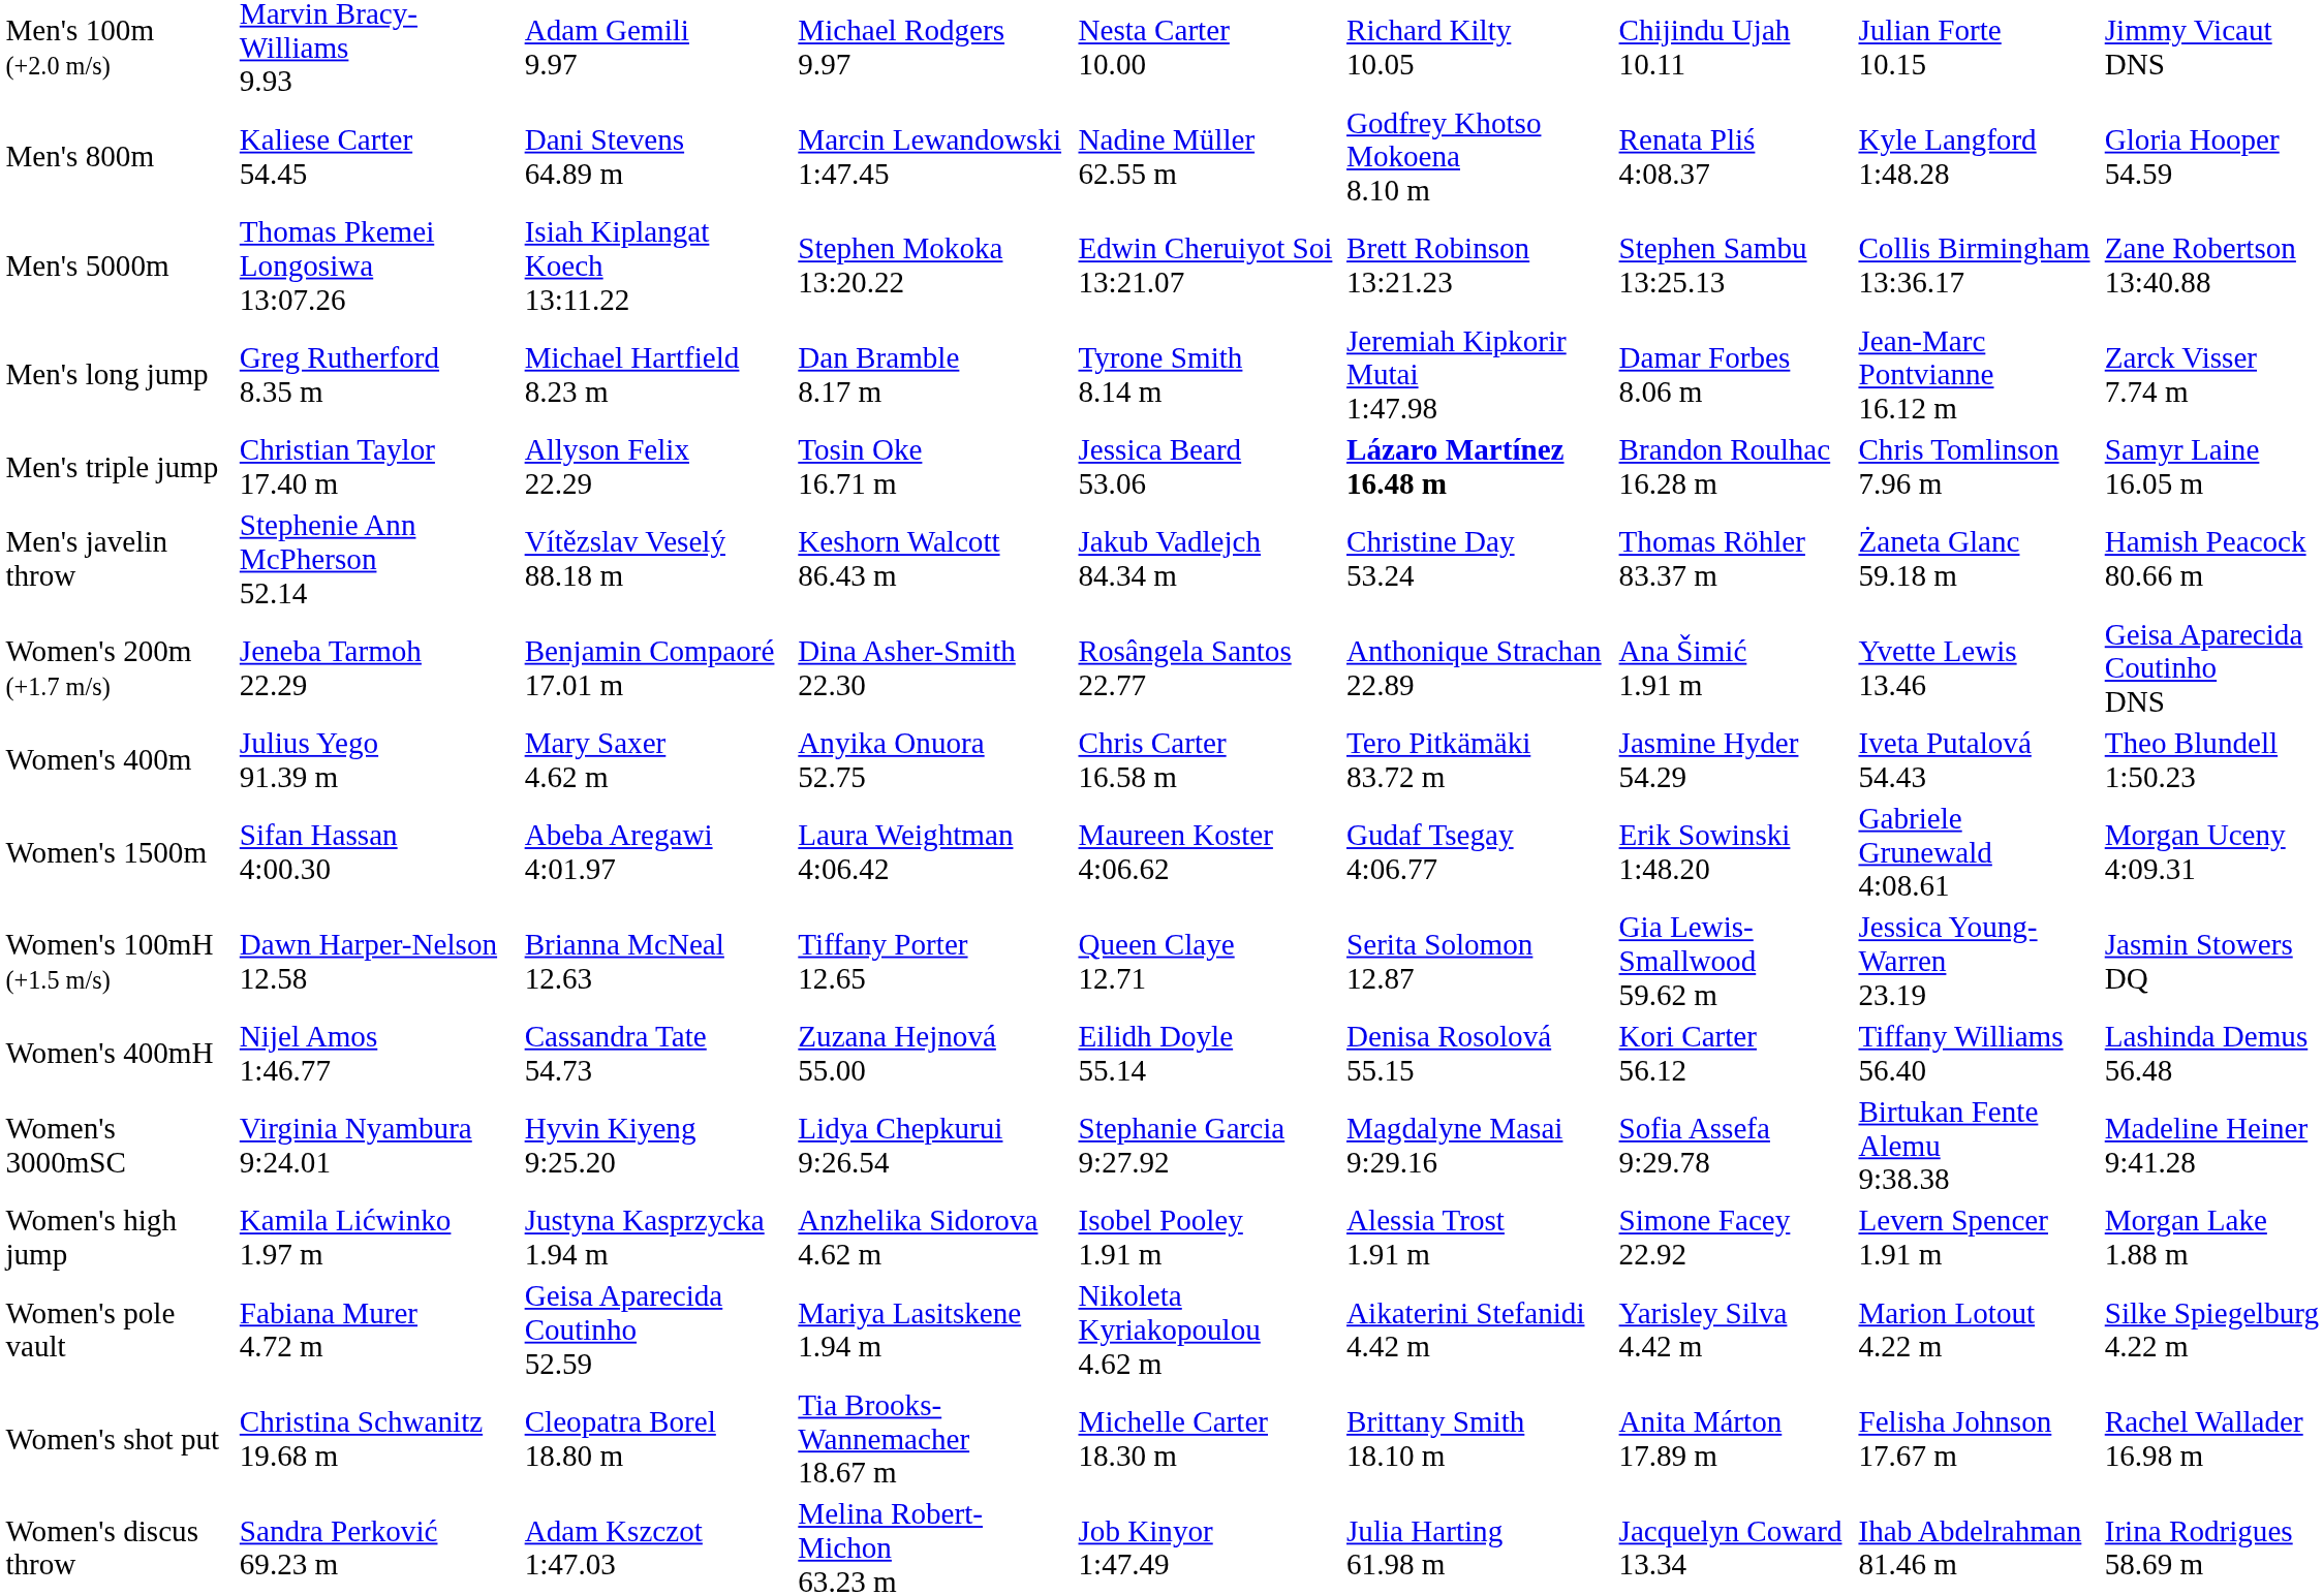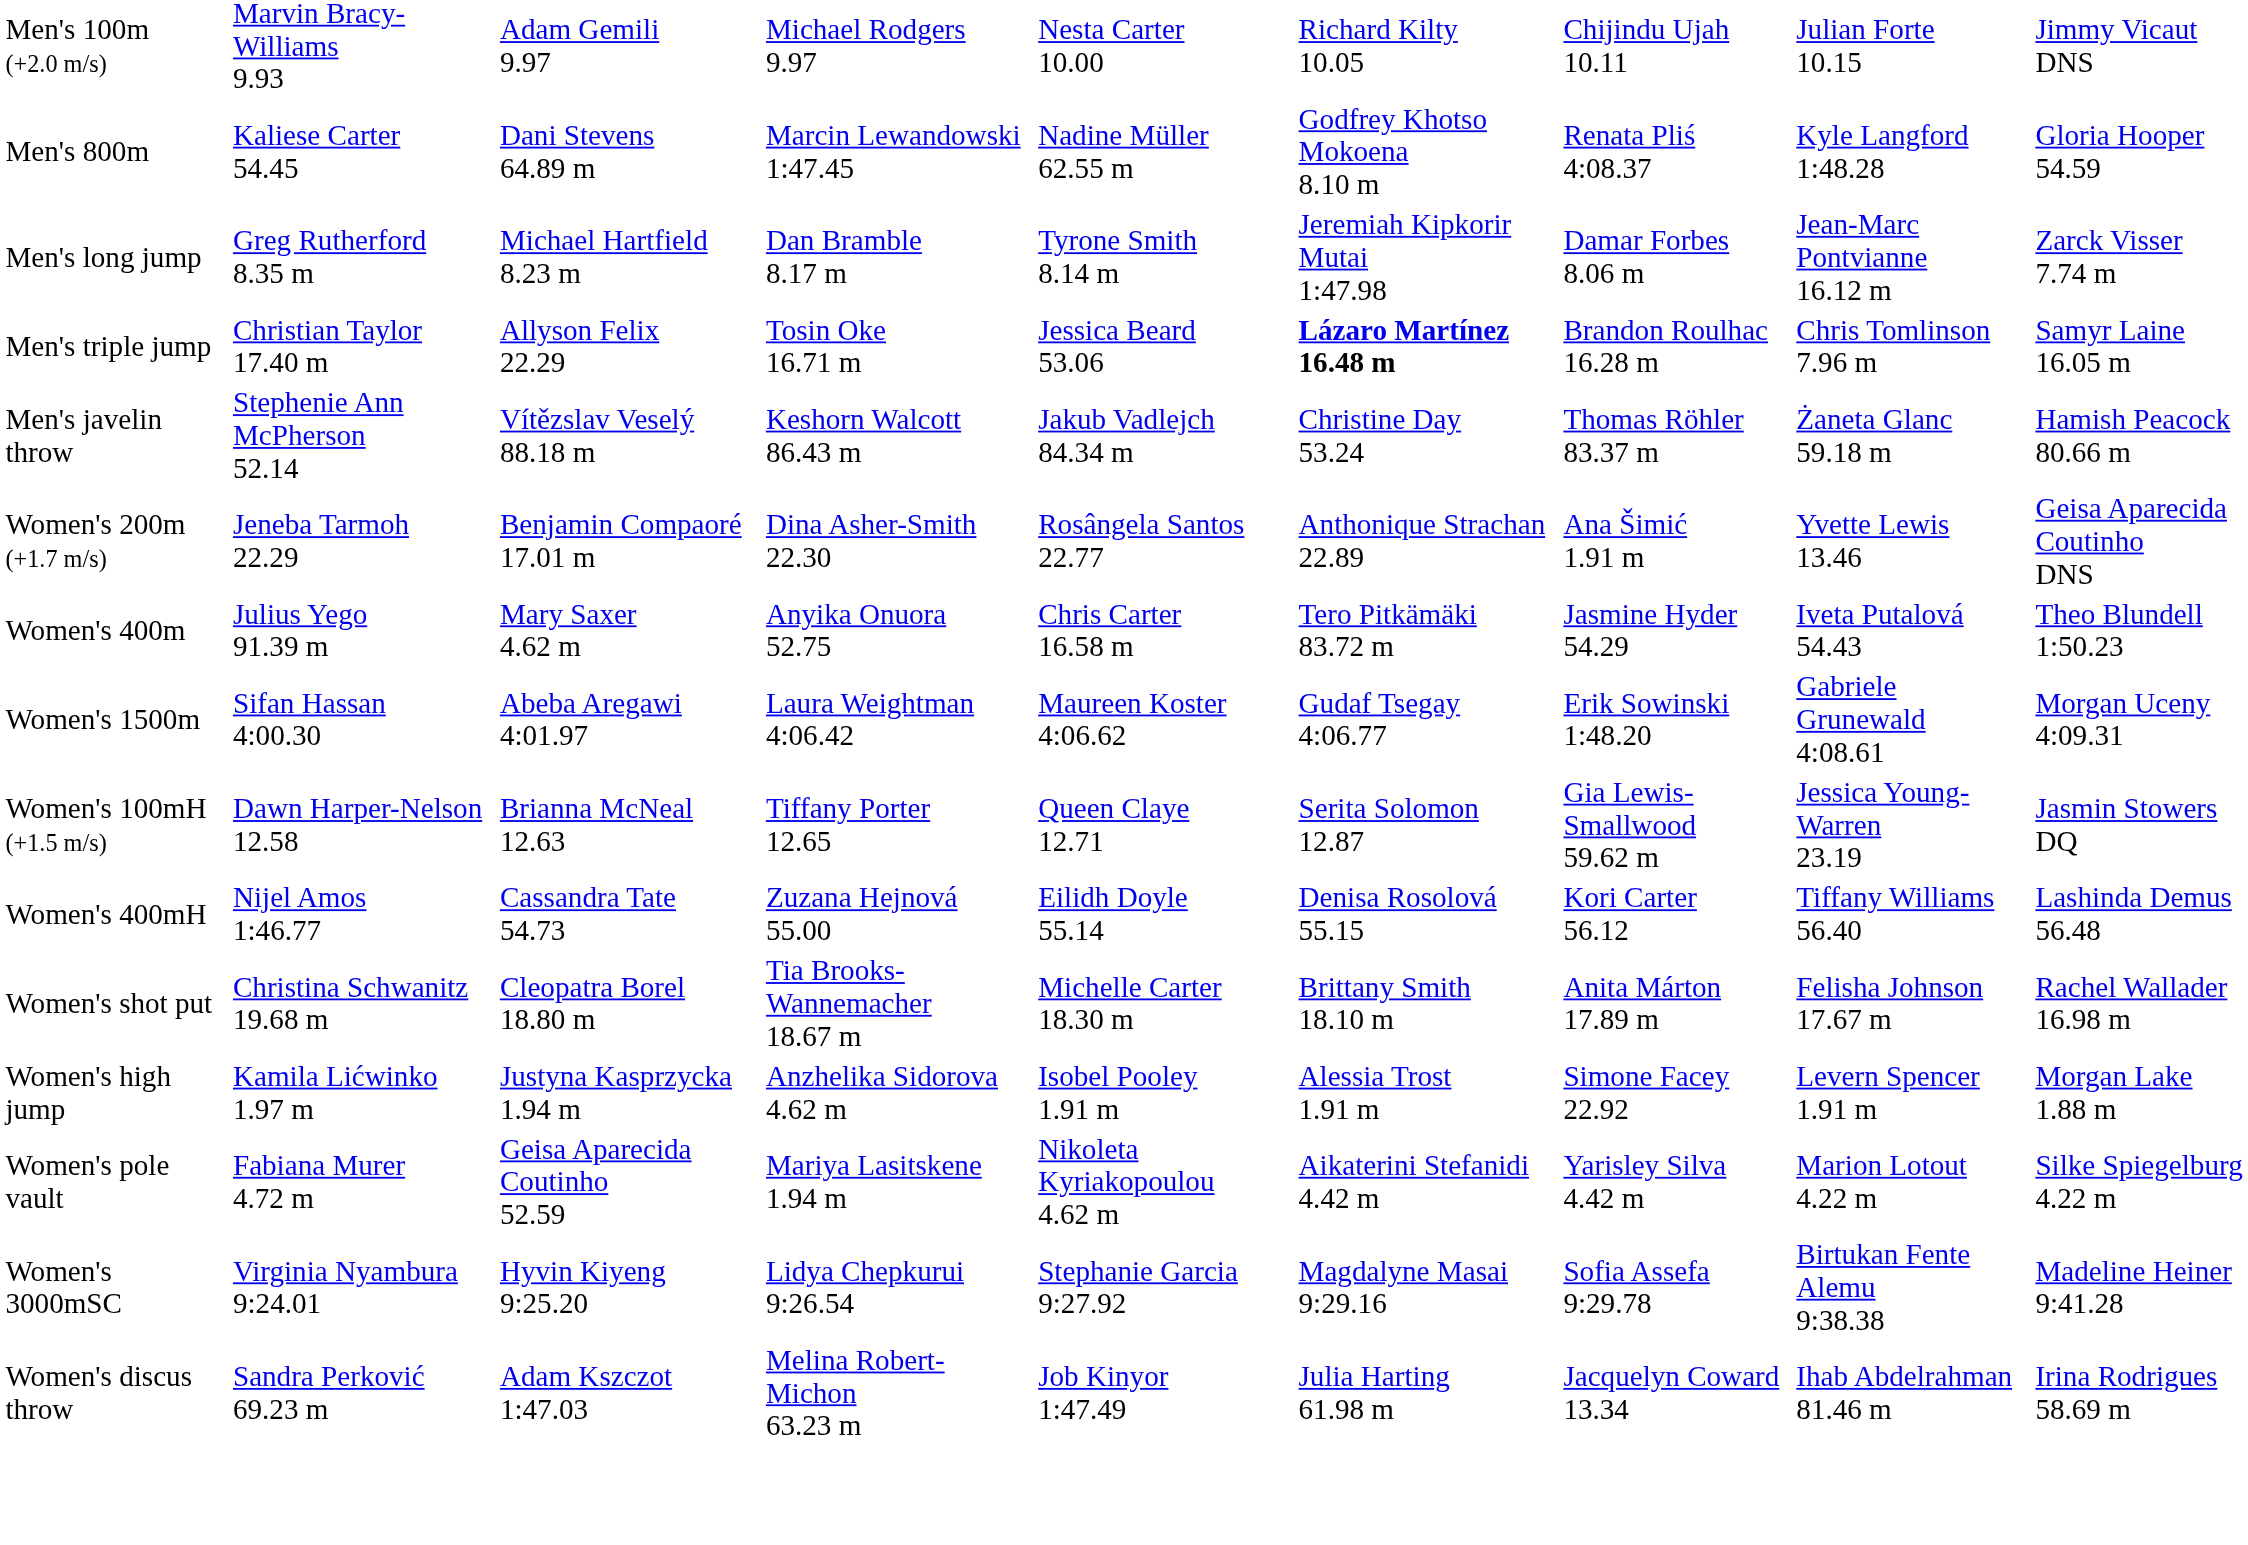 <table>
 <tr>
 <td>Men's 100m<br><small>(+2.0 m/s)</small></td>
 <td><a href='#'>Marvin Bracy-Williams</a><br>  9.93</td>
 <td><a href='#'>Adam Gemili</a><br>  9.97</td>
 <td><a href='#'>Michael Rodgers</a><br>  9.97</td>
 <td><a href='#'>Nesta Carter</a><br>  10.00</td>
 <td><a href='#'>Richard Kilty</a><br>  10.05</td>
 <td><a href='#'>Chijindu Ujah</a><br>  10.11</td>
 <td><a href='#'>Julian Forte</a><br>  10.15</td>
 <td><a href='#'>Jimmy Vicaut</a><br>  DNS</td>
 </tr>
 <tr>
 <td>Men's 800m</td>
 <td><a href='#'>Kaliese Carter</a><br>  54.45</td>
 <td><a href='#'>Dani Stevens</a><br>  64.89 m</td>
 <td><a href='#'>Marcin Lewandowski</a><br>  1:47.45</td>
 <td><a href='#'>Nadine Müller</a><br>  62.55 m</td>
 <td><a href='#'>Godfrey Khotso Mokoena</a><br>  8.10 m</td>
 <td><a href='#'>Renata Pliś</a><br>  4:08.37</td>
 <td><a href='#'>Kyle Langford</a><br>  1:48.28</td>
 <td><a href='#'>Gloria Hooper</a><br>  54.59</td>
-</tr>
-<tr>
-<td>Men's 5000m</td>
-<td><a href='#'>Thomas Pkemei Longosiwa</a><br>  13:07.26</td>
-<td><a href='#'>Isiah Kiplangat Koech</a><br>  13:11.22</td>
-<td><a href='#'>Stephen Mokoka</a><br>  13:20.22</td>
-<td><a href='#'>Edwin Cheruiyot Soi</a><br>  13:21.07</td>
-<td><a href='#'>Brett Robinson</a><br>  13:21.23</td>
-<td><a href='#'>Stephen Sambu</a><br>  13:25.13</td>
-<td><a href='#'>Collis Birmingham</a><br>  13:36.17</td>
-<td><a href='#'>Zane Robertson</a><br>  13:40.88</td>
 </tr>
 <tr>
 <td>Men's long jump</td>
 <td><a href='#'>Greg Rutherford</a><br>  8.35 m</td>
 <td><a href='#'>Michael Hartfield</a><br>  8.23 m</td>
 <td><a href='#'>Dan Bramble</a><br>  8.17 m</td>
 <td><a href='#'>Tyrone Smith</a><br>  8.14 m</td>
 <td><a href='#'>Jeremiah Kipkorir Mutai</a><br>  1:47.98</td>
 <td><a href='#'>Damar Forbes</a><br>  8.06 m</td>
 <td><a href='#'>Jean-Marc Pontvianne</a><br>  16.12 m</td>
 <td><a href='#'>Zarck Visser</a><br>  7.74 m</td>
 </tr>
 <tr>
 <td>Men's triple jump</td>
 <td><a href='#'>Christian Taylor</a><br>  17.40 m</td>
 <td><a href='#'>Allyson Felix</a><br>  22.29</td>
 <td><a href='#'>Tosin Oke</a><br>  16.71 m</td>
 <td><a href='#'>Jessica Beard</a><br>  53.06</td>
 <td><strong><a href='#'>Lázaro Martínez</a><br>  16.48 m</strong></td>
 <td><a href='#'>Brandon Roulhac</a><br>  16.28 m</td>
 <td><a href='#'>Chris Tomlinson</a><br>  7.96 m</td>
 <td><a href='#'>Samyr Laine</a><br>  16.05 m</td>
 </tr>
 <tr>
 <td>Men's javelin throw</td>
 <td><a href='#'>Stephenie Ann McPherson</a><br>  52.14</td>
 <td><a href='#'>Vítězslav Veselý</a><br>  88.18 m</td>
 <td><a href='#'>Keshorn Walcott</a><br>  86.43 m</td>
 <td><a href='#'>Jakub Vadlejch</a><br>  84.34 m</td>
 <td><a href='#'>Christine Day</a><br>  53.24</td>
 <td><a href='#'>Thomas Röhler</a><br>  83.37 m</td>
 <td><a href='#'>Żaneta Glanc</a><br>  59.18 m</td>
 <td><a href='#'>Hamish Peacock</a><br>  80.66 m</td>
 </tr>
 <tr>
 <td>Women's 200m<br><small>(+1.7 m/s)</small></td>
 <td><a href='#'>Jeneba Tarmoh</a><br>  22.29</td>
 <td><a href='#'>Benjamin Compaoré</a><br>  17.01 m</td>
 <td><a href='#'>Dina Asher-Smith</a><br>  22.30</td>
 <td><a href='#'>Rosângela Santos</a><br>  22.77</td>
 <td><a href='#'>Anthonique Strachan</a><br>  22.89</td>
 <td><a href='#'>Ana Šimić</a><br>  1.91 m</td>
 <td><a href='#'>Yvette Lewis</a><br>  13.46</td>
 <td><a href='#'>Geisa Aparecida Coutinho</a><br>  DNS</td>
 </tr>
 <tr>
 <td>Women's 400m</td>
 <td><a href='#'>Julius Yego</a><br>  91.39 m</td>
 <td><a href='#'>Mary Saxer</a><br>  4.62 m</td>
 <td><a href='#'>Anyika Onuora</a><br>  52.75</td>
 <td><a href='#'>Chris Carter</a><br>  16.58 m</td>
 <td><a href='#'>Tero Pitkämäki</a><br>  83.72 m</td>
 <td><a href='#'>Jasmine Hyder</a><br>  54.29</td>
 <td><a href='#'>Iveta Putalová</a><br>  54.43</td>
 <td><a href='#'>Theo Blundell</a><br>  1:50.23</td>
 </tr>
 <tr>
 <td>Women's 1500m</td>
 <td><a href='#'>Sifan Hassan</a><br>  4:00.30</td>
 <td><a href='#'>Abeba Aregawi</a><br>  4:01.97</td>
 <td><a href='#'>Laura Weightman</a><br>  4:06.42</td>
 <td><a href='#'>Maureen Koster</a><br>  4:06.62</td>
 <td><a href='#'>Gudaf Tsegay</a><br>  4:06.77</td>
 <td><a href='#'>Erik Sowinski</a><br>  1:48.20</td>
 <td><a href='#'>Gabriele Grunewald</a><br>  4:08.61</td>
 <td><a href='#'>Morgan Uceny</a><br>  4:09.31</td>
 </tr>
 <tr>
 <td>Women's 100mH<br><small>(+1.5 m/s)</small></td>
 <td><a href='#'>Dawn Harper-Nelson</a><br>  12.58</td>
 <td><a href='#'>Brianna McNeal</a><br>  12.63</td>
 <td><a href='#'>Tiffany Porter</a><br>  12.65</td>
 <td><a href='#'>Queen Claye</a><br>  12.71</td>
 <td><a href='#'>Serita Solomon</a><br>  12.87</td>
 <td><a href='#'>Gia Lewis-Smallwood</a><br>  59.62 m</td>
 <td><a href='#'>Jessica Young-Warren</a><br>  23.19</td>
 <td><a href='#'>Jasmin Stowers</a><br>  DQ</td>
 </tr>
 <tr>
 <td>Women's 400mH</td>
 <td><a href='#'>Nijel Amos</a><br>  1:46.77</td>
 <td><a href='#'>Cassandra Tate</a><br>  54.73</td>
 <td><a href='#'>Zuzana Hejnová</a><br>  55.00</td>
 <td><a href='#'>Eilidh Doyle</a><br>  55.14</td>
 <td><a href='#'>Denisa Rosolová</a><br>  55.15</td>
 <td><a href='#'>Kori Carter</a><br>  56.12</td>
 <td><a href='#'>Tiffany Williams</a><br>  56.40</td>
 <td><a href='#'>Lashinda Demus</a><br>  56.48</td>
 </tr>
 <tr>
-<td>Women's 3000mSC</td>
-<td><a href='#'>Virginia Nyambura</a><br>  9:24.01</td>
-<td><a href='#'>Hyvin Kiyeng</a><br>  9:25.20</td>
-<td><a href='#'>Lidya Chepkurui</a><br>  9:26.54</td>
-<td><a href='#'>Stephanie Garcia</a><br>  9:27.92</td>
-<td><a href='#'>Magdalyne Masai</a><br>  9:29.16</td>
-<td><a href='#'>Sofia Assefa</a><br>  9:29.78</td>
-<td><a href='#'>Birtukan Fente Alemu</a><br>  9:38.38</td>
-<td><a href='#'>Madeline Heiner</a><br>  9:41.28</td>
+<td>Women's shot put</td>
+<td><a href='#'>Christina Schwanitz</a><br>  19.68 m</td>
+<td><a href='#'>Cleopatra Borel</a><br>  18.80 m</td>
+<td><a href='#'>Tia Brooks-Wannemacher</a><br>  18.67 m</td>
+<td><a href='#'>Michelle Carter</a><br>  18.30 m</td>
+<td><a href='#'>Brittany Smith</a><br>  18.10 m</td>
+<td><a href='#'>Anita Márton</a><br>  17.89 m</td>
+<td><a href='#'>Felisha Johnson</a><br>  17.67 m</td>
+<td><a href='#'>Rachel Wallader</a><br>  16.98 m</td>
 </tr>
 <tr>
 <td>Women's high jump</td>
 <td><a href='#'>Kamila Lićwinko</a><br>  1.97 m</td>
 <td><a href='#'>Justyna Kasprzycka</a><br>  1.94 m</td>
 <td><a href='#'>Anzhelika Sidorova</a><br>  4.62 m</td>
 <td><a href='#'>Isobel Pooley</a><br>  1.91 m</td>
 <td><a href='#'>Alessia Trost</a><br>  1.91 m</td>
 <td><a href='#'>Simone Facey</a><br>  22.92</td>
 <td><a href='#'>Levern Spencer</a><br>  1.91 m</td>
 <td><a href='#'>Morgan Lake</a><br>  1.88 m</td>
 </tr>
 <tr>
 <td>Women's pole vault</td>
 <td><a href='#'>Fabiana Murer</a><br>  4.72 m</td>
 <td><a href='#'>Geisa Aparecida Coutinho</a><br>  52.59</td>
 <td><a href='#'>Mariya Lasitskene</a><br>  1.94 m</td>
 <td><a href='#'>Nikoleta Kyriakopoulou</a><br>  4.62 m</td>
 <td><a href='#'>Aikaterini Stefanidi</a><br>  4.42 m</td>
 <td><a href='#'>Yarisley Silva</a><br>  4.42 m</td>
 <td><a href='#'>Marion Lotout</a><br>  4.22 m</td>
 <td><a href='#'>Silke Spiegelburg</a><br>  4.22 m</td>
 </tr>
 <tr>
-<td>Women's shot put</td>
-<td><a href='#'>Christina Schwanitz</a><br>  19.68 m</td>
-<td><a href='#'>Cleopatra Borel</a><br>  18.80 m</td>
-<td><a href='#'>Tia Brooks-Wannemacher</a><br>  18.67 m</td>
-<td><a href='#'>Michelle Carter</a><br>  18.30 m</td>
-<td><a href='#'>Brittany Smith</a><br>  18.10 m</td>
-<td><a href='#'>Anita Márton</a><br>  17.89 m</td>
-<td><a href='#'>Felisha Johnson</a><br>  17.67 m</td>
-<td><a href='#'>Rachel Wallader</a><br>  16.98 m</td>
+<td>Women's 3000mSC</td>
+<td><a href='#'>Virginia Nyambura</a><br>  9:24.01</td>
+<td><a href='#'>Hyvin Kiyeng</a><br>  9:25.20</td>
+<td><a href='#'>Lidya Chepkurui</a><br>  9:26.54</td>
+<td><a href='#'>Stephanie Garcia</a><br>  9:27.92</td>
+<td><a href='#'>Magdalyne Masai</a><br>  9:29.16</td>
+<td><a href='#'>Sofia Assefa</a><br>  9:29.78</td>
+<td><a href='#'>Birtukan Fente Alemu</a><br>  9:38.38</td>
+<td><a href='#'>Madeline Heiner</a><br>  9:41.28</td>
 </tr>
 <tr>
 <td>Women's discus throw</td>
 <td><a href='#'>Sandra Perković</a><br>  69.23 m</td>
 <td><a href='#'>Adam Kszczot</a><br>  1:47.03</td>
 <td><a href='#'>Melina Robert-Michon</a><br>  63.23 m</td>
 <td><a href='#'>Job Kinyor</a><br>  1:47.49</td>
 <td><a href='#'>Julia Harting</a><br>  61.98 m</td>
 <td><a href='#'>Jacquelyn Coward</a><br>  13.34</td>
 <td><a href='#'>Ihab Abdelrahman</a><br>  81.46 m</td>
 <td><a href='#'>Irina Rodrigues</a><br>  58.69 m</td>
 </tr>
 </table>
